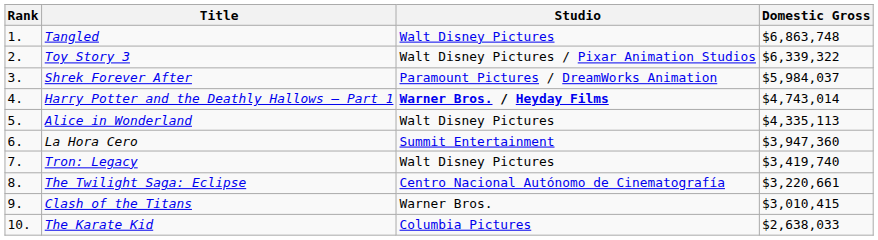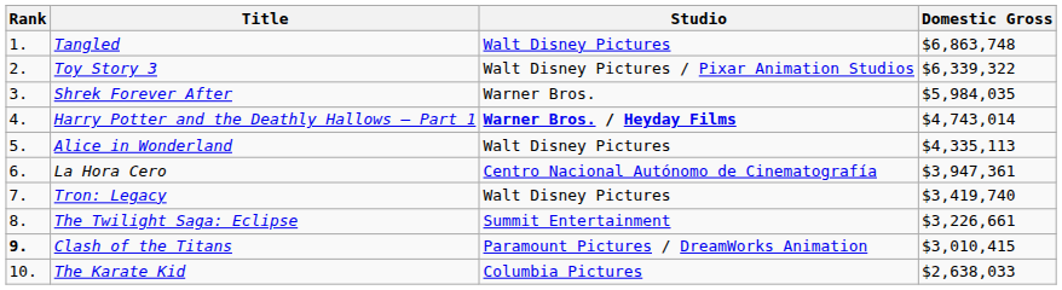 <table class="wikitable sortable" style="margin:auto; margin:auto;">
 <tr>
 <th>Rank</th>
 <th>Title</th>
 <th>Studio</th>
 <th>Domestic Gross</th>
 </tr>
 <tr>
 <td>1.</td>
 <td><em><a href='#'>Tangled</a></em></td>
 <td><a href='#'>Walt Disney Pictures</a></td>
 <td>$6,863,748</td>
 </tr>
 <tr>
 <td>2.</td>
 <td><em><a href='#'>Toy Story 3</a></em></td>
 <td>Walt Disney Pictures / <a href='#'>Pixar Animation Studios</a></td>
 <td>$6,339,322</td>
 </tr>
 <tr>
 <td>3.</td>
 <td><em><a href='#'>Shrek Forever After</a></em></td>
-<td><a href='#'>Paramount Pictures</a> / <a href='#'>DreamWorks Animation</a></td>
-<td>$5,984,037</td>
+<td>Warner Bros.</td>
+<td>$5,984,035</td>
 </tr>
 <tr>
 <td>4.</td>
 <td><em><a href='#'>Harry Potter and the Deathly Hallows – Part 1</a></em></td>
 <td><strong><a href='#'>Warner Bros.</a> / <a href='#'>Heyday Films</a></strong></td>
 <td>$4,743,014</td>
 </tr>
 <tr>
 <td>5.</td>
 <td><em><a href='#'>Alice in Wonderland</a></em></td>
 <td>Walt Disney Pictures</td>
 <td>$4,335,113</td>
 </tr>
 <tr>
 <td>6.</td>
 <td><em>La Hora Cero</em></td>
-<td><a href='#'>Summit Entertainment</a></td>
-<td>$3,947,360</td>
+<td><a href='#'>Centro Nacional Autónomo de Cinematografía</a></td>
+<td>$3,947,361</td>
 </tr>
 <tr>
 <td>7.</td>
 <td><em><a href='#'>Tron: Legacy</a></em></td>
 <td>Walt Disney Pictures</td>
 <td>$3,419,740</td>
 </tr>
 <tr>
 <td>8.</td>
 <td><em><a href='#'>The Twilight Saga: Eclipse</a></em></td>
-<td><a href='#'>Centro Nacional Autónomo de Cinematografía</a></td>
-<td>$3,220,661</td>
+<td><a href='#'>Summit Entertainment</a></td>
+<td>$3,226,661</td>
 </tr>
 <tr>
-<td>9.</td>
+<td><strong>9.</strong></td>
 <td><em><a href='#'>Clash of the Titans</a></em></td>
-<td>Warner Bros.</td>
+<td><a href='#'>Paramount Pictures</a> / <a href='#'>DreamWorks Animation</a></td>
 <td>$3,010,415</td>
 </tr>
 <tr>
 <td>10.</td>
 <td><em><a href='#'>The Karate Kid</a></em></td>
 <td><a href='#'>Columbia Pictures</a></td>
 <td>$2,638,033</td>
 </tr>
 </table>
